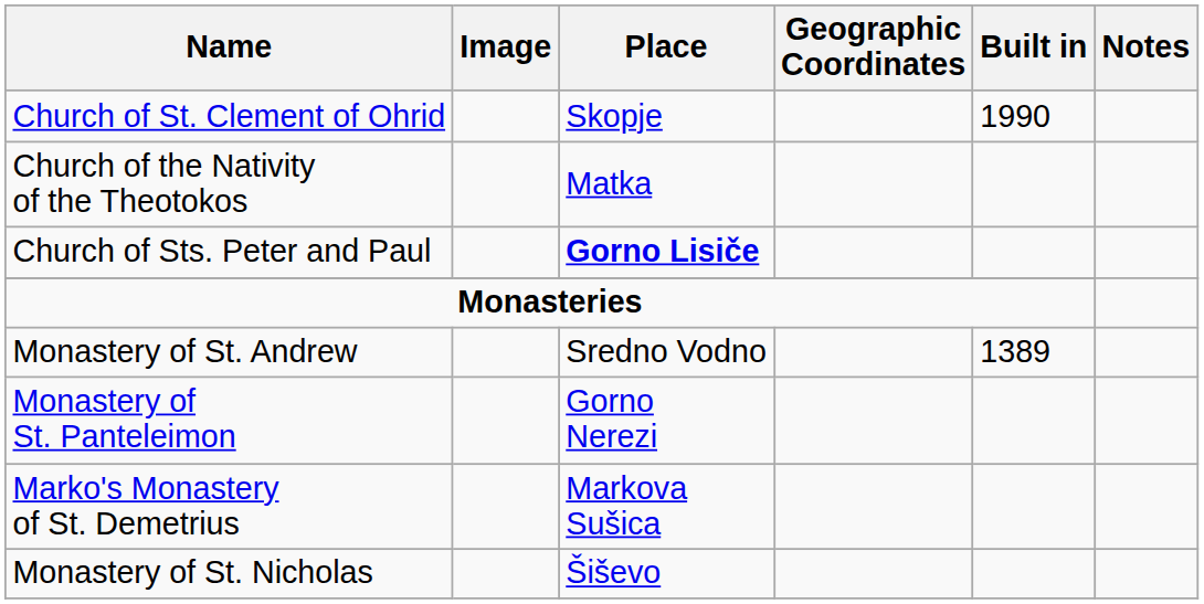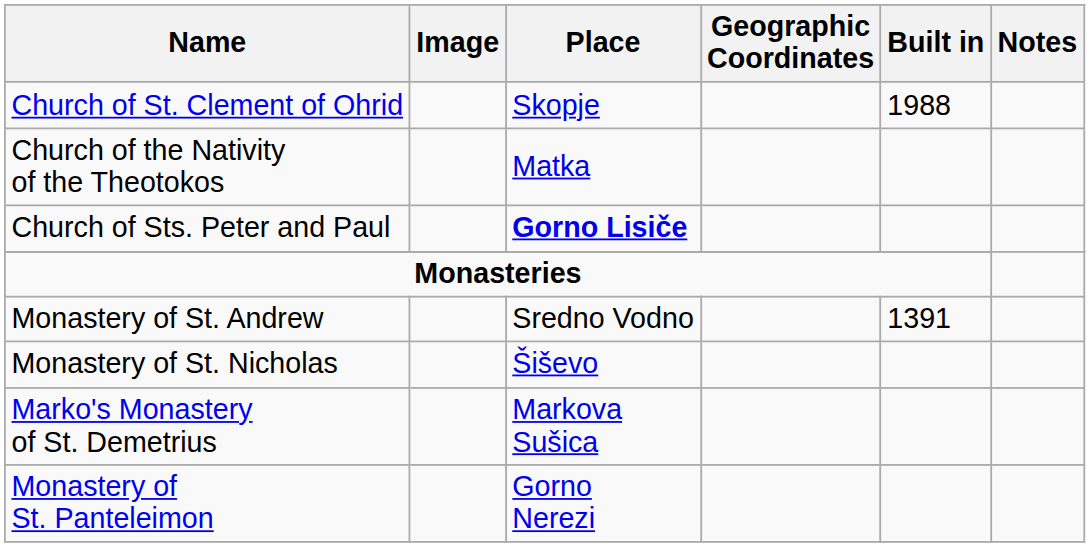 <table class="wikitable">
 <tr>
 <th><strong> Name</strong></th>
 <th><strong> Image</strong></th>
 <th><strong> Place</strong></th>
 <th><strong> Geographic</strong><br><strong>Coordinates</strong></th>
 <th><strong> Built in</strong></th>
 <th><strong> Notes</strong></th>
 </tr>
 <tr>
 <td><a href='#'>Church of St. Clement of Ohrid</a></td>
 <td></td>
 <td><a href='#'>Skopje</a></td>
 <td></td>
-<td>1990</td>
+<td>1988</td>
 <td></td>
 </tr>
 <tr>
 <td>Church of the Nativity<br> of the Theotokos</td>
 <td></td>
 <td><a href='#'>Matka</a></td>
 <td></td>
 <td></td>
 <td></td>
 </tr>
 <tr>
 <td>Church of Sts. Peter and Paul</td>
 <td></td>
 <td><strong><a href='#'>Gorno Lisiče</a></strong></td>
 <td></td>
 <td></td>
 <td></td>
 </tr>
 <tr>
 </tr>
 <tr>
 <td colspan="5" align="center"><strong>Monasteries</strong></td>
 </tr>
 <tr>
 <td>Monastery of St. Andrew</td>
 <td></td>
 <td>Sredno Vodno</td>
 <td></td>
-<td>1389</td>
+<td>1391</td>
 <td></td>
 </tr>
 <tr>
-<td><a href='#'>Monastery of <br> St. Panteleimon</a></td>
+<td>Monastery of St. Nicholas</td>
 <td></td>
-<td><a href='#'>Gorno <br> Nerezi</a></td>
+<td><a href='#'>Šiševo</a></td>
 <td></td>
 <td></td>
 <td></td>
 </tr>
 <tr>
 <td><a href='#'>Marko's Monastery</a> <br> of St. Demetrius</td>
 <td></td>
 <td><a href='#'>Markova <br> Sušica</a></td>
 <td></td>
 <td></td>
 <td></td>
 </tr>
 <tr>
-<td>Monastery of St. Nicholas</td>
+<td><a href='#'>Monastery of <br> St. Panteleimon</a></td>
 <td></td>
-<td><a href='#'>Šiševo</a></td>
+<td><a href='#'>Gorno <br> Nerezi</a></td>
 <td></td>
 <td></td>
 <td></td>
 </tr>
 </table>
